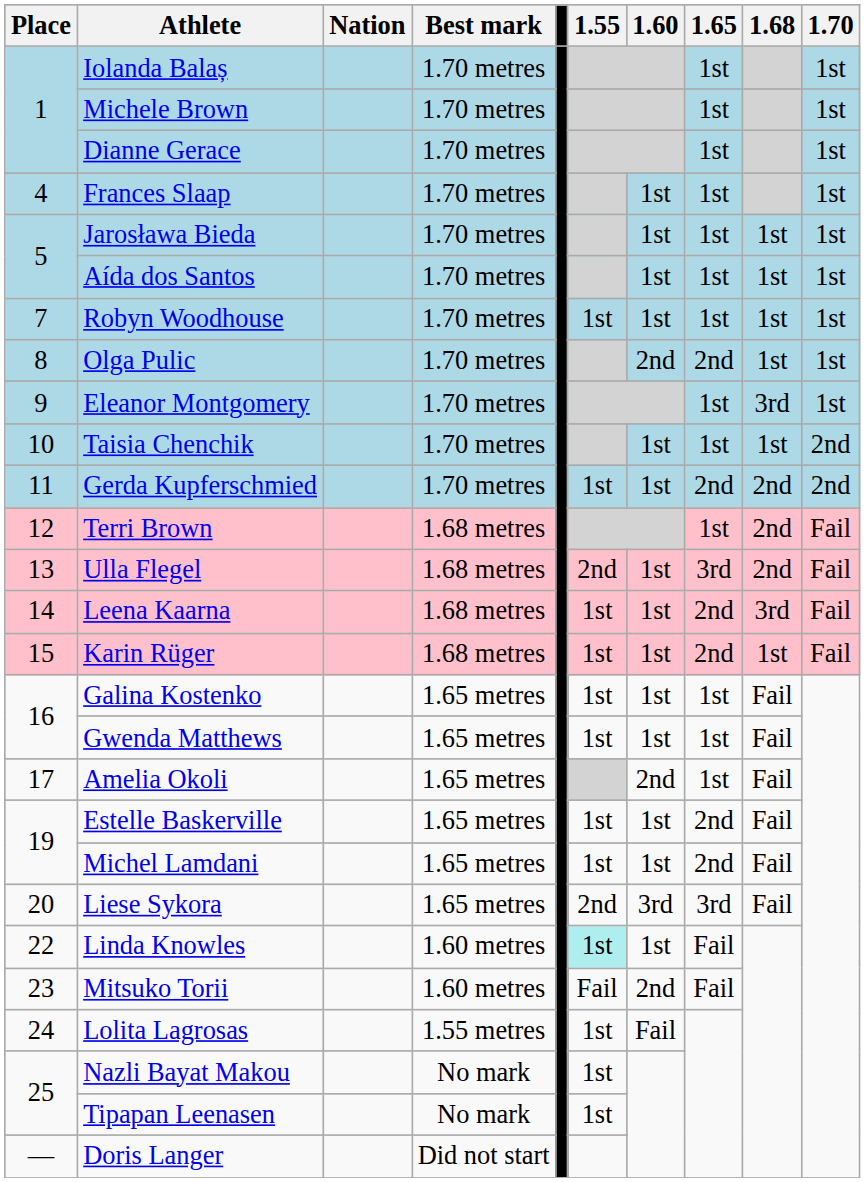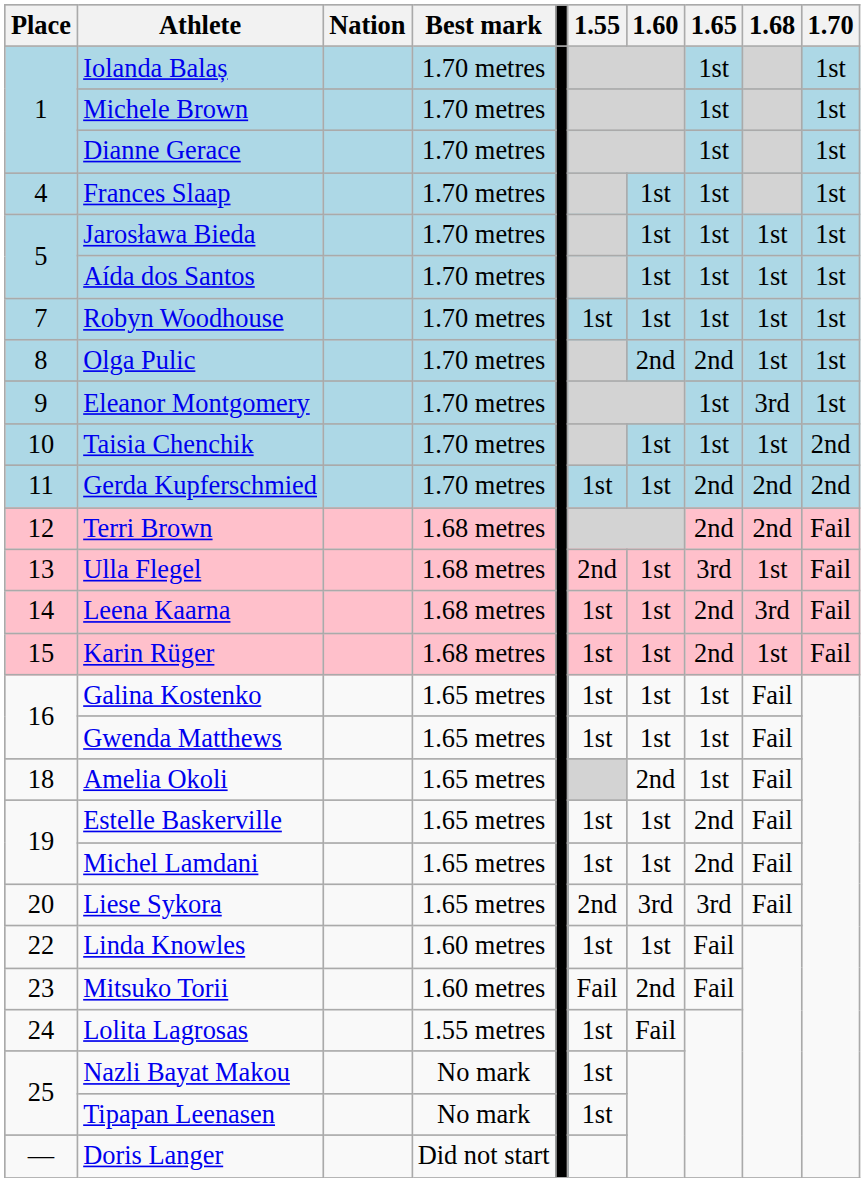 <table class=wikitable>
 <tr>
 <th>Place</th>
 <th>Athlete</th>
 <th>Nation</th>
 <th>Best mark</th>
 <td bgcolor=black></td>
 <th>1.55</th>
 <th>1.60</th>
 <th>1.65</th>
 <th>1.68</th>
 <th>1.70</th>
 </tr>
 <tr align=center bgcolor=lightblue>
 <td rowspan=3>1</td>
 <td align=left><a href='#'>Iolanda Balaș</a></td>
 <td align=left></td>
 <td>1.70 metres</td>
 <td rowspan=27 bgcolor=black></td>
 <td colspan=2 bgcolor=lightgray></td>
 <td>1st</td>
 <td bgcolor=lightgray></td>
 <td>1st</td>
 </tr>
 <tr align=center bgcolor=lightblue>
 <td align=left><a href='#'>Michele Brown</a></td>
 <td align=left></td>
 <td>1.70 metres</td>
 <td colspan=2 bgcolor=lightgray></td>
 <td>1st</td>
 <td bgcolor=lightgray></td>
 <td>1st</td>
 </tr>
 <tr align=center bgcolor=lightblue>
 <td align=left><a href='#'>Dianne Gerace</a></td>
 <td align=left></td>
 <td>1.70 metres</td>
 <td colspan=2 bgcolor=lightgray></td>
 <td>1st</td>
 <td bgcolor=lightgray></td>
 <td>1st</td>
 </tr>
 <tr align=center bgcolor=lightblue>
 <td>4</td>
 <td align=left><a href='#'>Frances Slaap</a></td>
 <td align=left></td>
 <td>1.70 metres</td>
 <td bgcolor=lightgray></td>
 <td>1st</td>
 <td>1st</td>
 <td bgcolor=lightgray></td>
 <td>1st</td>
 </tr>
 <tr align=center bgcolor=lightblue>
 <td rowspan=2>5</td>
 <td align=left><a href='#'>Jarosława Bieda</a></td>
 <td align=left></td>
 <td>1.70 metres</td>
 <td bgcolor=lightgray></td>
 <td>1st</td>
 <td>1st</td>
 <td>1st</td>
 <td>1st</td>
 </tr>
 <tr align=center bgcolor=lightblue>
 <td align=left><a href='#'>Aída dos Santos</a></td>
 <td align=left></td>
 <td>1.70 metres</td>
 <td bgcolor=lightgray></td>
 <td>1st</td>
 <td>1st</td>
 <td>1st</td>
 <td>1st</td>
 </tr>
 <tr align=center bgcolor=lightblue>
 <td>7</td>
 <td align=left><a href='#'>Robyn Woodhouse</a></td>
 <td align=left></td>
 <td>1.70 metres</td>
 <td>1st</td>
 <td>1st</td>
 <td>1st</td>
 <td>1st</td>
 <td>1st</td>
 </tr>
 <tr align=center bgcolor=lightblue>
 <td>8</td>
 <td align=left><a href='#'>Olga Pulic</a></td>
 <td align=left></td>
 <td>1.70 metres</td>
 <td bgcolor=lightgray></td>
 <td>2nd</td>
 <td>2nd</td>
 <td>1st</td>
 <td>1st</td>
 </tr>
 <tr align=center bgcolor=lightblue>
 <td>9</td>
 <td align=left><a href='#'>Eleanor Montgomery</a></td>
 <td align=left></td>
 <td>1.70 metres</td>
 <td colspan=2 bgcolor=lightgray></td>
 <td>1st</td>
 <td>3rd</td>
 <td>1st</td>
 </tr>
 <tr align=center bgcolor=lightblue>
 <td>10</td>
 <td align=left><a href='#'>Taisia Chenchik</a></td>
 <td align=left></td>
 <td>1.70 metres</td>
 <td bgcolor=lightgray></td>
 <td>1st</td>
 <td>1st</td>
 <td>1st</td>
 <td>2nd</td>
 </tr>
 <tr align=center bgcolor=lightblue>
 <td>11</td>
 <td align=left><a href='#'>Gerda Kupferschmied</a></td>
 <td align=left></td>
 <td>1.70 metres</td>
 <td>1st</td>
 <td>1st</td>
 <td>2nd</td>
 <td>2nd</td>
 <td>2nd</td>
 </tr>
 <tr align=center bgcolor=pink>
 <td>12</td>
 <td align=left><a href='#'>Terri Brown</a></td>
 <td align=left></td>
 <td>1.68 metres</td>
 <td colspan=2 bgcolor=lightgray></td>
-<td>1st</td>
+<td>2nd</td>
 <td>2nd</td>
 <td>Fail</td>
 </tr>
 <tr align=center bgcolor=pink>
 <td>13</td>
 <td align=left><a href='#'>Ulla Flegel</a></td>
 <td align=left></td>
 <td>1.68 metres</td>
 <td>2nd</td>
 <td>1st</td>
 <td>3rd</td>
-<td>2nd</td>
+<td>1st</td>
 <td>Fail</td>
 </tr>
 <tr align=center bgcolor=pink>
 <td>14</td>
 <td align=left><a href='#'>Leena Kaarna</a></td>
 <td align=left></td>
 <td>1.68 metres</td>
 <td>1st</td>
 <td>1st</td>
 <td>2nd</td>
 <td>3rd</td>
 <td>Fail</td>
 </tr>
 <tr align=center bgcolor=pink>
 <td>15</td>
 <td align=left><a href='#'>Karin Rüger</a></td>
 <td align=left></td>
 <td>1.68 metres</td>
 <td>1st</td>
 <td>1st</td>
 <td>2nd</td>
 <td>1st</td>
 <td>Fail</td>
 </tr>
 <tr align=center>
 <td rowspan=2>16</td>
 <td align=left><a href='#'>Galina Kostenko</a></td>
 <td align=left></td>
 <td>1.65 metres</td>
 <td>1st</td>
 <td>1st</td>
 <td>1st</td>
 <td>Fail</td>
 <td rowspan=12></td>
 </tr>
 <tr align=center>
 <td align=left><a href='#'>Gwenda Matthews</a></td>
 <td align=left></td>
 <td>1.65 metres</td>
 <td>1st</td>
 <td>1st</td>
 <td>1st</td>
 <td>Fail</td>
 </tr>
 <tr align=center>
-<td>17</td>
+<td>18</td>
 <td align=left><a href='#'>Amelia Okoli</a></td>
 <td align=left></td>
 <td>1.65 metres</td>
 <td bgcolor=lightgray></td>
 <td>2nd</td>
 <td>1st</td>
 <td>Fail</td>
 </tr>
 <tr align=center>
 <td rowspan=2>19</td>
 <td align=left><a href='#'>Estelle Baskerville</a></td>
 <td align=left></td>
 <td>1.65 metres</td>
 <td>1st</td>
 <td>1st</td>
 <td>2nd</td>
 <td>Fail</td>
 </tr>
 <tr align=center>
 <td align=left><a href='#'>Michel Lamdani</a></td>
 <td align=left></td>
 <td>1.65 metres</td>
 <td>1st</td>
 <td>1st</td>
 <td>2nd</td>
 <td>Fail</td>
 </tr>
 <tr align=center>
 <td>20</td>
 <td align=left><a href='#'>Liese Sykora</a></td>
 <td align=left></td>
 <td>1.65 metres</td>
 <td>2nd</td>
 <td>3rd</td>
 <td>3rd</td>
 <td>Fail</td>
 </tr>
 <tr align=center>
 <td>22</td>
 <td align=left><a href='#'>Linda Knowles</a></td>
 <td align=left></td>
 <td>1.60 metres</td>
-<td style="background: paleturquoise;">1st</td>
+<td>1st</td>
 <td>1st</td>
 <td>Fail</td>
 <td rowspan=6></td>
 </tr>
 <tr align=center>
 <td>23</td>
 <td align=left><a href='#'>Mitsuko Torii</a></td>
 <td align=left></td>
 <td>1.60 metres</td>
 <td>Fail</td>
 <td>2nd</td>
 <td>Fail</td>
 </tr>
 <tr align=center>
 <td>24</td>
 <td align=left><a href='#'>Lolita Lagrosas</a></td>
 <td align=left></td>
 <td>1.55 metres</td>
 <td>1st</td>
 <td>Fail</td>
 <td rowspan=4></td>
 </tr>
 <tr align=center>
 <td rowspan=2>25</td>
 <td align=left><a href='#'>Nazli Bayat Makou</a></td>
 <td align=left></td>
 <td>No mark</td>
 <td>1st</td>
 <td rowspan=3></td>
 </tr>
 <tr align=center>
 <td align=left><a href='#'>Tipapan Leenasen</a></td>
 <td align=left></td>
 <td>No mark</td>
 <td>1st</td>
 </tr>
 <tr align=center>
 <td>—</td>
 <td align=left><a href='#'>Doris Langer</a></td>
 <td align=left></td>
 <td>Did not start</td>
 <td></td>
 </tr>
 </table>
